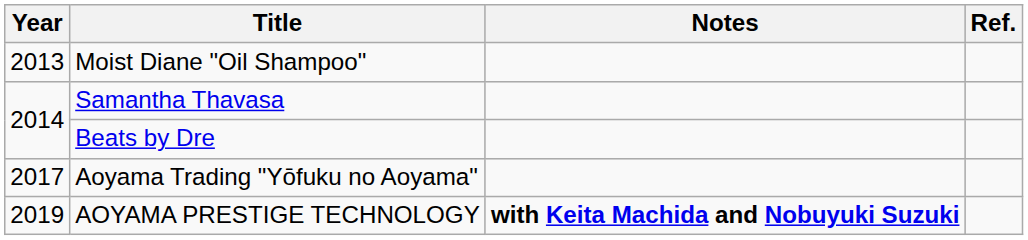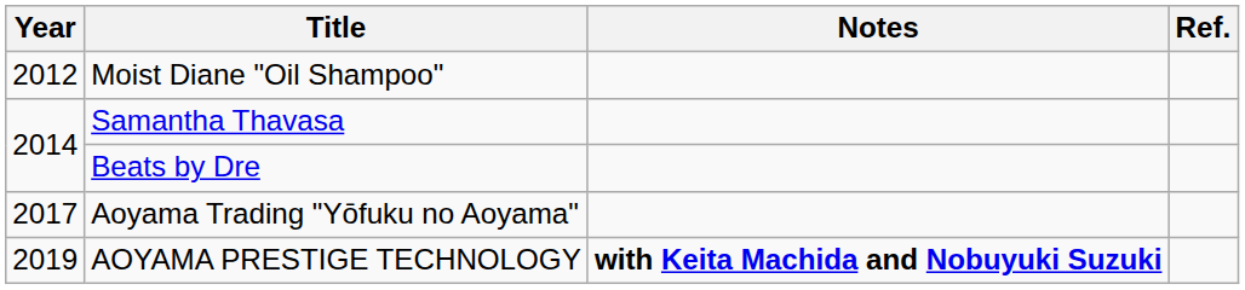 <table class="wikitable">
 <tr>
 <th>Year</th>
 <th>Title</th>
 <th>Notes</th>
 <th>Ref.</th>
 </tr>
 <tr>
-<td>2013</td>
+<td>2012</td>
 <td>Moist Diane "Oil Shampoo"</td>
 <td></td>
 <td></td>
 </tr>
 <tr>
 <td rowspan="2">2014</td>
 <td><a href='#'>Samantha Thavasa</a></td>
 <td></td>
 <td></td>
 </tr>
 <tr>
 <td><a href='#'>Beats by Dre</a></td>
 <td></td>
 <td></td>
 </tr>
 <tr>
 <td>2017</td>
 <td>Aoyama Trading "Yōfuku no Aoyama"</td>
 <td></td>
 <td></td>
 </tr>
 <tr>
 <td>2019</td>
 <td>AOYAMA PRESTIGE TECHNOLOGY</td>
 <td><strong>with <a href='#'>Keita Machida</a> and <a href='#'>Nobuyuki Suzuki</a></strong></td>
 <td></td>
 </tr>
 </table>
